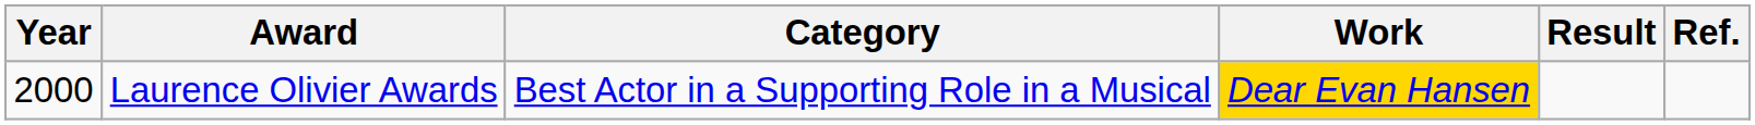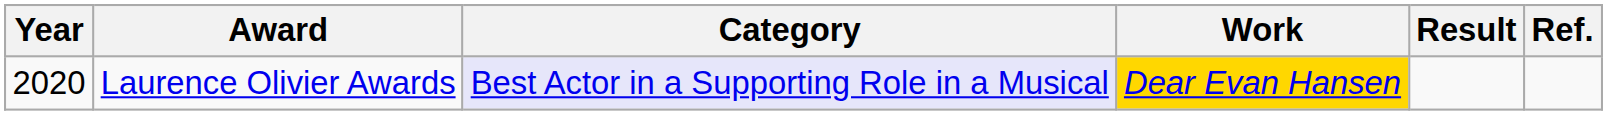 <table class="wikitable">
 <tr>
 <th>Year</th>
 <th>Award</th>
 <th>Category</th>
 <th>Work</th>
 <th>Result</th>
 <th>Ref.</th>
 </tr>
 <tr>
-<td>2000</td>
+<td>2020</td>
 <td><a href='#'>Laurence Olivier Awards</a></td>
-<td><a href='#'>Best Actor in a Supporting Role in a Musical</a></td>
+<td style="background: lavender;"><a href='#'>Best Actor in a Supporting Role in a Musical</a></td>
 <td style="background: gold;"><em><a href='#'>Dear Evan Hansen</a></em></td>
 <td></td>
 <td></td>
 </tr>
 </table>
